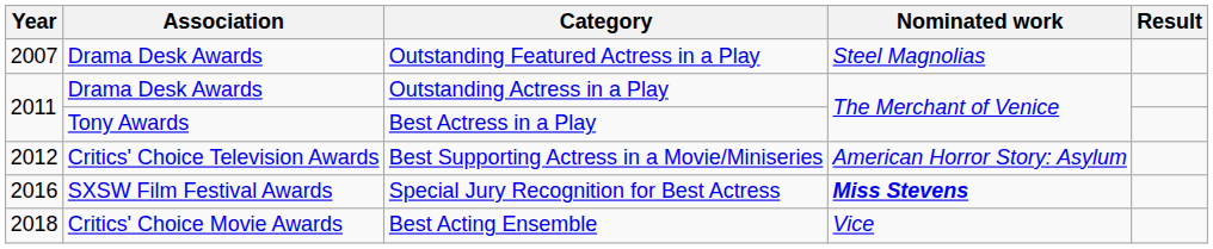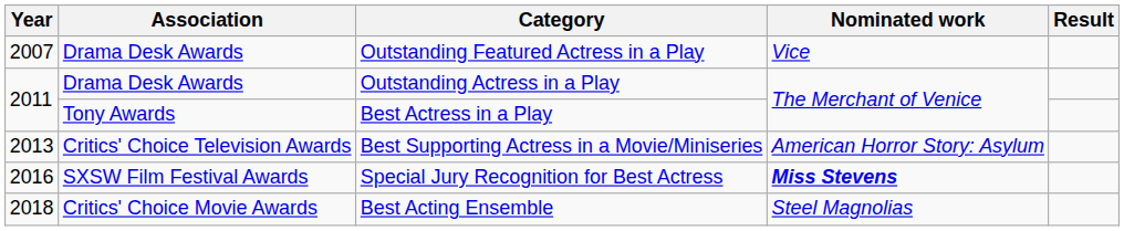 <table class="wikitable">
 <tr>
 <th>Year</th>
 <th>Association</th>
 <th>Category</th>
 <th>Nominated work</th>
 <th>Result</th>
 </tr>
 <tr>
 <td>2007</td>
 <td><a href='#'>Drama Desk Awards</a></td>
 <td><a href='#'>Outstanding Featured Actress in a Play</a></td>
-<td><em><a href='#'>Steel Magnolias</a></em></td>
+<td><em><a href='#'>Vice</a></em></td>
 <td></td>
 </tr>
 <tr>
 <td rowspan="2">2011</td>
 <td><a href='#'>Drama Desk Awards</a></td>
 <td><a href='#'>Outstanding Actress in a Play</a></td>
 <td rowspan="2"><em><a href='#'>The Merchant of Venice</a></em></td>
 <td></td>
 </tr>
 <tr>
 <td><a href='#'>Tony Awards</a></td>
 <td><a href='#'>Best Actress in a Play</a></td>
 <td></td>
 </tr>
 <tr>
-<td>2012</td>
+<td>2013</td>
 <td><a href='#'>Critics' Choice Television Awards</a></td>
 <td><a href='#'>Best Supporting Actress in a Movie/Miniseries</a></td>
 <td><em><a href='#'>American Horror Story: Asylum</a></em></td>
 <td></td>
 </tr>
 <tr>
 <td>2016</td>
 <td><a href='#'>SXSW Film Festival Awards</a></td>
 <td><a href='#'>Special Jury Recognition for Best Actress</a></td>
 <td><strong><em><a href='#'>Miss Stevens</a></em></strong></td>
 <td></td>
 </tr>
 <tr>
 <td>2018</td>
 <td><a href='#'>Critics' Choice Movie Awards</a></td>
 <td><a href='#'>Best Acting Ensemble</a></td>
-<td><em><a href='#'>Vice</a></em></td>
+<td><em><a href='#'>Steel Magnolias</a></em></td>
 <td></td>
 </tr>
 </table>
